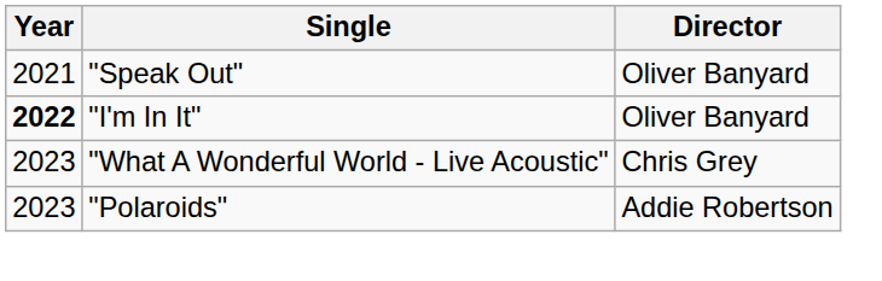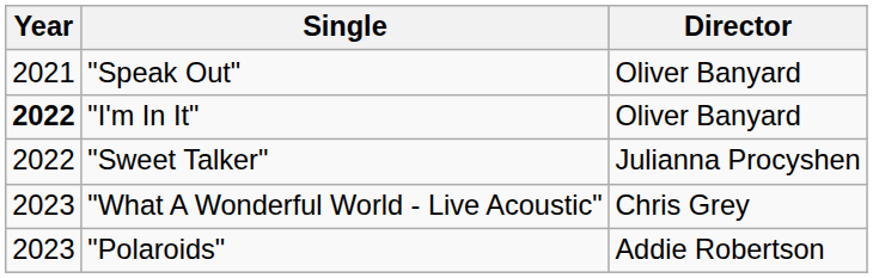 <table class="wikitable">
 <tr>
 <th>Year</th>
 <th>Single</th>
 <th>Director</th>
 </tr>
 <tr>
 <td>2021</td>
 <td>"Speak Out"</td>
 <td>Oliver Banyard</td>
 </tr>
 <tr>
 <td><strong>2022</strong></td>
 <td>"I'm In It"</td>
 <td>Oliver Banyard</td>
 </tr>
 <tr>
+<td>2022</td>
+<td>"Sweet Talker"</td>
+<td>Julianna Procyshen</td>
+</tr>
+<tr>
 <td>2023</td>
 <td>"What A Wonderful World - Live Acoustic"</td>
 <td>Chris Grey</td>
 </tr>
 <tr>
 <td>2023</td>
 <td>"Polaroids"</td>
 <td>Addie Robertson</td>
 </tr>
 </table>
